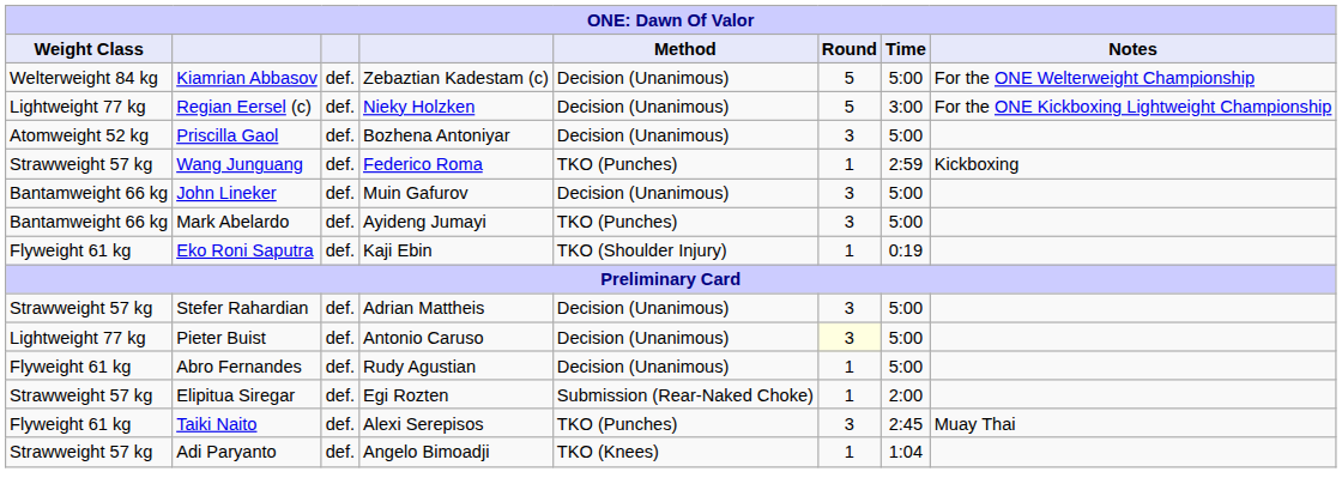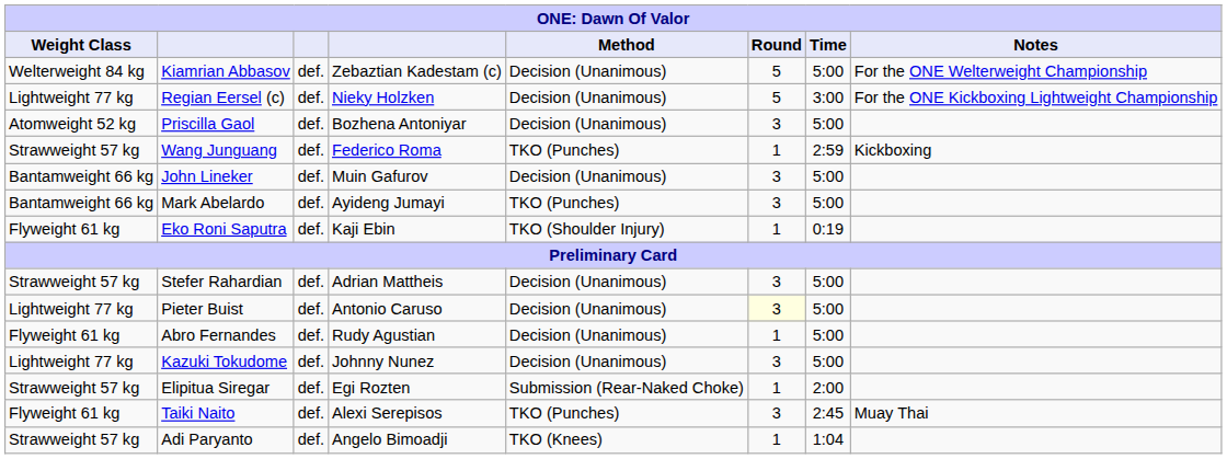 <table class="wikitable" style="font-size: 80%;">
 <tr>
 <th colspan="8" style="background-color: #ccf; color: #000080; text-align: center;"><strong>ONE: Dawn Of Valor</strong></th>
 </tr>
 <tr>
 <th colspan="1" style="background-color: #E6E8FA; color: #000000; text-align: center;">Weight Class</th>
 <th colspan="1" style="background-color: #E6E8FA; color: #000000; text-align: center;"></th>
 <th colspan="1" style="background-color: #E6E8FA; color: #000000; text-align: center;"></th>
 <th colspan="1" style="background-color: #E6E8FA; color: #000000; text-align: center;"></th>
 <th colspan="1" style="background-color: #E6E8FA; color: #000000; text-align: center;">Method</th>
 <th colspan="1" style="background-color: #E6E8FA; color: #000000; text-align: center;">Round</th>
 <th colspan="1" style="background-color: #E6E8FA; color: #000000; text-align: center;">Time</th>
 <th colspan="1" style="background-color: #E6E8FA; color: #000000; text-align: center;">Notes</th>
 </tr>
 <tr>
 <td>Welterweight 84 kg</td>
 <td> <a href='#'>Kiamrian Abbasov</a></td>
 <td>def.</td>
 <td> Zebaztian Kadestam (c)</td>
 <td>Decision (Unanimous)</td>
 <td align=center>5</td>
 <td align=center>5:00</td>
 <td>For the <a href='#'>ONE Welterweight Championship</a></td>
 </tr>
 <tr>
 <td>Lightweight 77 kg</td>
 <td> <a href='#'>Regian Eersel</a> (c)</td>
 <td>def.</td>
 <td> <a href='#'>Nieky Holzken</a></td>
 <td>Decision (Unanimous)</td>
 <td align=center>5</td>
 <td align=center>3:00</td>
 <td>For the <a href='#'>ONE Kickboxing Lightweight Championship</a></td>
 </tr>
 <tr>
 <td>Atomweight 52 kg</td>
 <td> <a href='#'>Priscilla Gaol</a></td>
 <td>def.</td>
 <td> Bozhena Antoniyar</td>
 <td>Decision (Unanimous)</td>
 <td align=center>3</td>
 <td align=center>5:00</td>
 <td></td>
 </tr>
 <tr>
 <td>Strawweight 57 kg</td>
 <td> <a href='#'>Wang Junguang</a></td>
 <td>def.</td>
 <td> <a href='#'>Federico Roma</a></td>
 <td>TKO (Punches)</td>
 <td align=center>1</td>
 <td align=center>2:59</td>
 <td>Kickboxing</td>
 </tr>
 <tr>
 <td>Bantamweight 66 kg</td>
 <td> <a href='#'>John Lineker</a></td>
 <td>def.</td>
 <td> Muin Gafurov</td>
 <td>Decision (Unanimous)</td>
 <td align=center>3</td>
 <td align=center>5:00</td>
 <td></td>
 </tr>
 <tr>
 <td>Bantamweight 66 kg</td>
 <td> Mark Abelardo</td>
 <td>def.</td>
 <td> Ayideng Jumayi</td>
 <td>TKO (Punches)</td>
 <td align=center>3</td>
 <td align=center>5:00</td>
 <td></td>
 </tr>
 <tr>
 <td>Flyweight 61 kg</td>
 <td> <a href='#'>Eko Roni Saputra</a></td>
 <td>def.</td>
 <td> Kaji Ebin</td>
 <td>TKO (Shoulder Injury)</td>
 <td align=center>1</td>
 <td align=center>0:19</td>
 <td></td>
 </tr>
 <tr>
 <th colspan="8" style="background-color: #ccf; color: #000080; text-align: center;"><strong>Preliminary Card</strong></th>
 </tr>
 <tr>
 <td>Strawweight 57 kg</td>
 <td> Stefer Rahardian</td>
 <td>def.</td>
 <td> Adrian Mattheis</td>
 <td>Decision (Unanimous)</td>
 <td align=center>3</td>
 <td align=center>5:00</td>
 <td></td>
 </tr>
 <tr>
 <td>Lightweight 77 kg</td>
 <td> Pieter Buist</td>
 <td>def.</td>
 <td> Antonio Caruso</td>
 <td>Decision (Unanimous)</td>
 <td align=center style="background: lightyellow;">3</td>
 <td align=center>5:00</td>
 <td></td>
 </tr>
 <tr>
 <td>Flyweight 61 kg</td>
 <td> Abro Fernandes</td>
 <td>def.</td>
 <td> Rudy Agustian</td>
 <td>Decision (Unanimous)</td>
 <td align=center>1</td>
 <td align=center>5:00</td>
 <td></td>
 </tr>
 <tr>
+<td>Lightweight 77 kg</td>
+<td> <a href='#'>Kazuki Tokudome</a></td>
+<td>def.</td>
+<td> Johnny Nunez</td>
+<td>Decision (Unanimous)</td>
+<td align=center>3</td>
+<td align=center>5:00</td>
+<td></td>
+</tr>
+<tr>
 <td>Strawweight 57 kg</td>
 <td> Elipitua Siregar</td>
 <td>def.</td>
 <td> Egi Rozten</td>
 <td>Submission (Rear-Naked Choke)</td>
 <td align=center>1</td>
 <td align=center>2:00</td>
 <td></td>
 </tr>
 <tr>
 <td>Flyweight 61 kg</td>
 <td> <a href='#'>Taiki Naito</a></td>
 <td>def.</td>
 <td> Alexi Serepisos</td>
 <td>TKO (Punches)</td>
 <td align=center>3</td>
 <td align=center>2:45</td>
 <td>Muay Thai</td>
 </tr>
 <tr>
 <td>Strawweight 57 kg</td>
 <td> Adi Paryanto</td>
 <td>def.</td>
 <td> Angelo Bimoadji</td>
 <td>TKO (Knees)</td>
 <td align=center>1</td>
 <td align=center>1:04</td>
 <td></td>
 </tr>
 </table>
